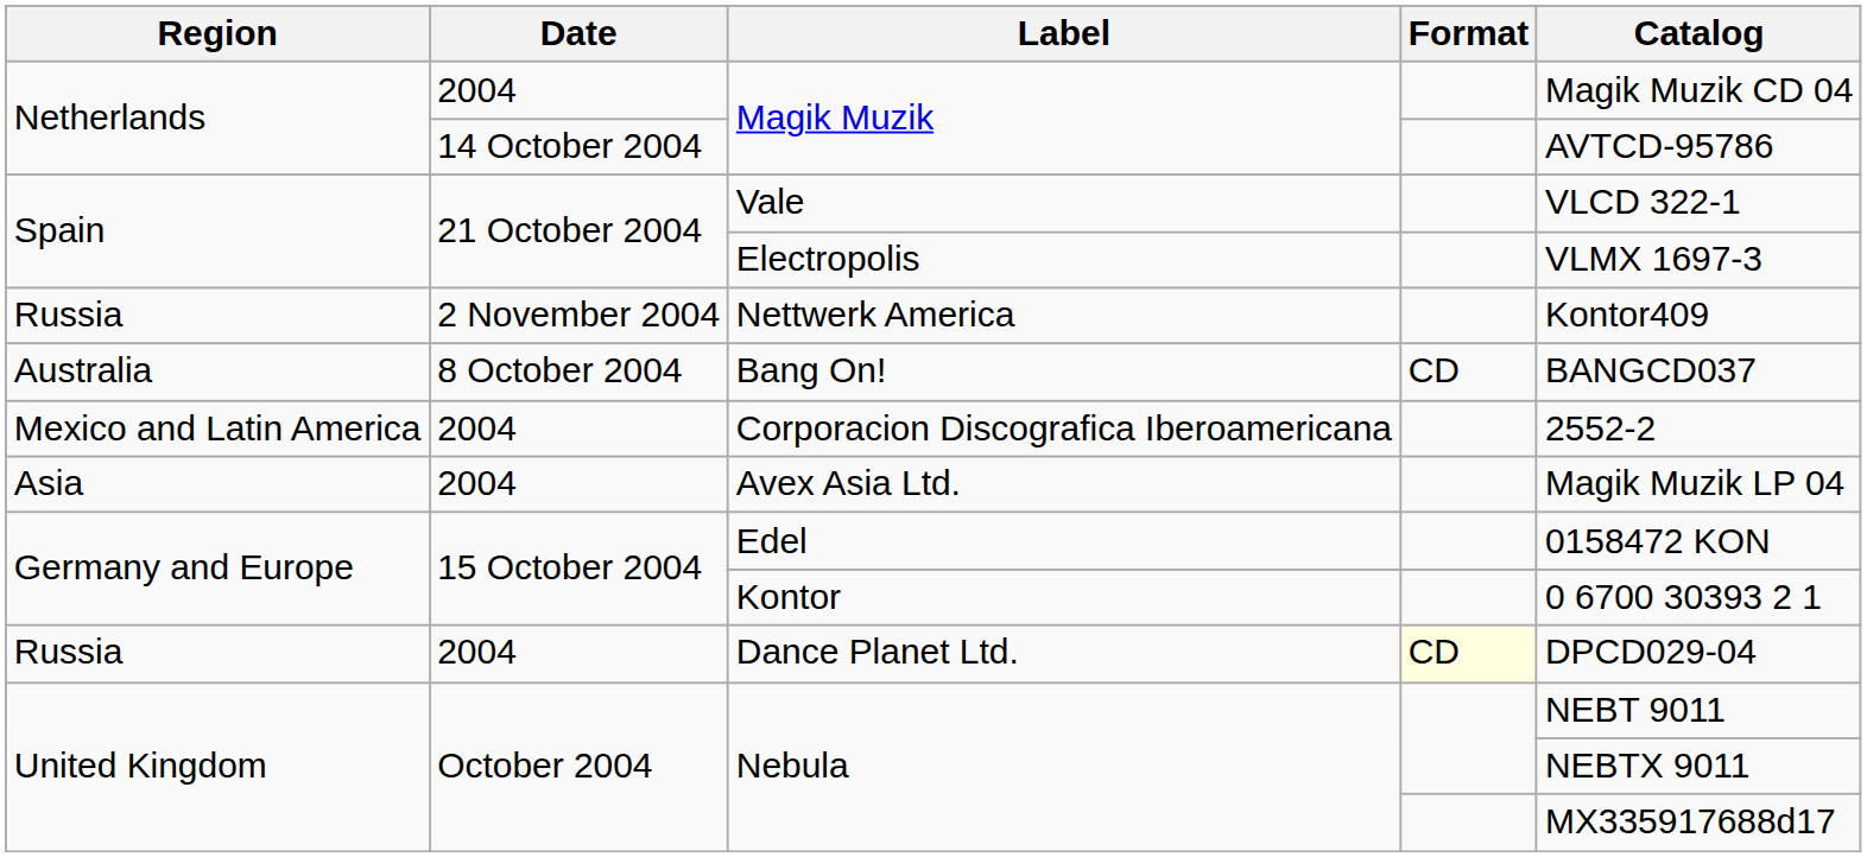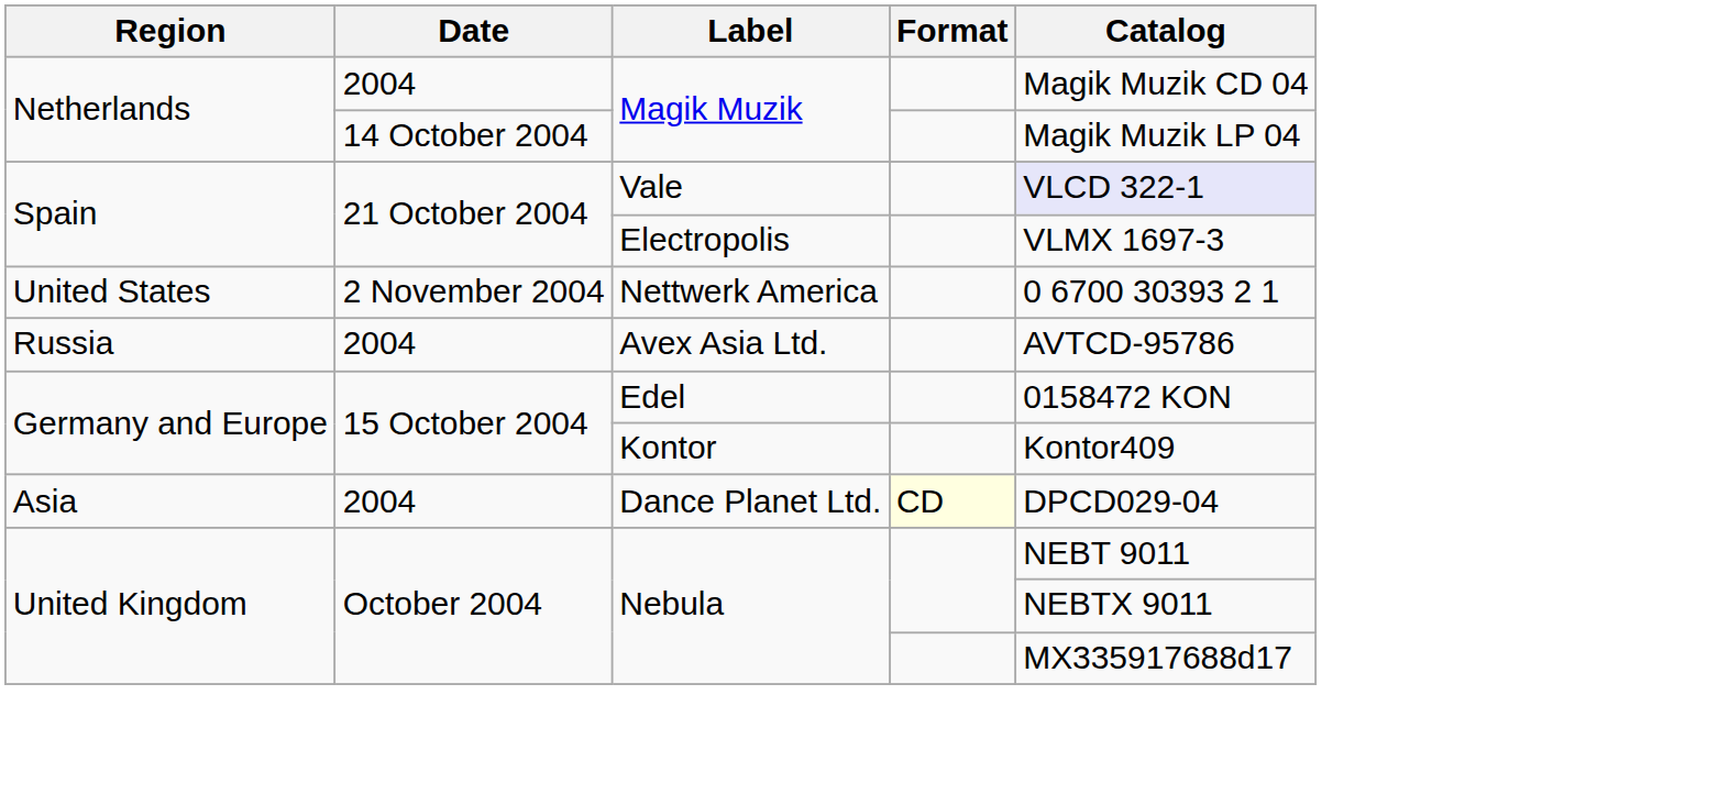 <table class="wikitable">
 <tr>
 <th>Region</th>
 <th>Date</th>
 <th>Label</th>
 <th>Format</th>
 <th>Catalog</th>
 </tr>
 <tr>
 <td rowspan="2">Netherlands</td>
 <td>2004</td>
 <td rowspan="2"><a href='#'>Magik Muzik</a></td>
 <td></td>
 <td>Magik Muzik CD 04</td>
 </tr>
 <tr>
 <td>14 October 2004</td>
 <td></td>
-<td>AVTCD-95786</td>
+<td>Magik Muzik LP 04</td>
 </tr>
 <tr>
 <td rowspan="2">Spain</td>
 <td rowspan="2">21 October 2004</td>
 <td>Vale</td>
 <td></td>
-<td>VLCD 322-1</td>
+<td style="background: lavender;">VLCD 322-1</td>
 </tr>
 <tr>
 <td>Electropolis</td>
 <td></td>
 <td>VLMX 1697-3</td>
 </tr>
 <tr>
-<td>Russia</td>
+<td>United States</td>
 <td>2 November 2004</td>
 <td>Nettwerk America</td>
 <td></td>
-<td>Kontor409</td>
+<td>0 6700 30393 2 1</td>
 </tr>
 <tr>
-<td>Australia</td>
-<td>8 October 2004</td>
-<td>Bang On!</td>
-<td>CD</td>
-<td>BANGCD037</td>
-</tr>
-<tr>
-<td>Mexico and Latin America</td>
-<td>2004</td>
-<td>Corporacion Discografica Iberoamericana</td>
-<td></td>
-<td>2552-2</td>
-</tr>
-<tr>
-<td>Asia</td>
+<td>Russia</td>
 <td>2004</td>
 <td>Avex Asia Ltd.</td>
 <td></td>
-<td>Magik Muzik LP 04</td>
+<td>AVTCD-95786</td>
 </tr>
 <tr>
 <td rowspan="2">Germany and Europe</td>
 <td rowspan="2">15 October 2004</td>
 <td>Edel</td>
 <td></td>
 <td>0158472 KON</td>
 </tr>
 <tr>
 <td>Kontor</td>
 <td></td>
-<td>0 6700 30393 2 1</td>
+<td>Kontor409</td>
 </tr>
 <tr>
-<td>Russia</td>
+<td>Asia</td>
 <td>2004</td>
 <td>Dance Planet Ltd.</td>
 <td style="background: lightyellow;">CD</td>
 <td>DPCD029-04</td>
 </tr>
 <tr>
 <td rowspan="3">United Kingdom</td>
 <td rowspan="3">October 2004</td>
 <td rowspan="3">Nebula</td>
 <td rowspan="2"></td>
 <td>NEBT 9011</td>
 </tr>
 <tr>
 <td>NEBTX 9011</td>
 </tr>
 <tr>
 <td></td>
 <td>MX335917688d17</td>
 </tr>
 </table>
